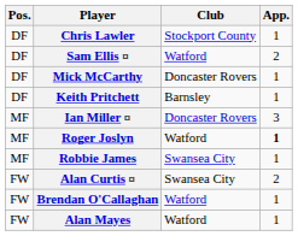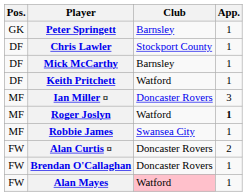 <table class="wikitable plainrowheaders" style="text-align: left">
 <tr>
 <th scope=col>Pos.</th>
 <th scope=col>Player</th>
 <th scope=col>Club</th>
 <th scope=col>App.</th>
+</tr>
+<tr>
+<td style=text-align:center>GK</td>
+<th scope=row><a href='#'>Peter Springett</a></th>
+<td><a href='#'>Barnsley</a></td>
+<td style=text-align:center>1</td>
 </tr>
 <tr>
 <td style=text-align:center>DF</td>
 <th scope=row><a href='#'>Chris Lawler</a></th>
 <td><a href='#'>Stockport County</a></td>
 <td style=text-align:center>1</td>
 </tr>
 <tr>
 <td style=text-align:center>DF</td>
-<th scope=row><a href='#'>Sam Ellis</a> ¤</th>
-<td><a href='#'>Watford</a></td>
-<td style=text-align:center>2</td>
-</tr>
-<tr>
-<td style=text-align:center>DF</td>
 <th scope=row><a href='#'>Mick McCarthy</a></th>
-<td>Doncaster Rovers</td>
+<td>Barnsley</td>
 <td style=text-align:center>1</td>
 </tr>
 <tr>
 <td style=text-align:center>DF</td>
 <th scope=row><a href='#'>Keith Pritchett</a></th>
-<td>Barnsley</td>
+<td>Watford</td>
 <td style=text-align:center>1</td>
 </tr>
 <tr>
 <td style=text-align:center>MF</td>
 <th scope=row><a href='#'>Ian Miller</a> ¤</th>
 <td><a href='#'>Doncaster Rovers</a></td>
 <td style=text-align:center>3</td>
 </tr>
 <tr>
 <td style=text-align:center>MF</td>
 <th scope=row><a href='#'>Roger Joslyn</a></th>
 <td>Watford</td>
 <td style=text-align:center><strong>1</strong></td>
 </tr>
 <tr>
 <td style=text-align:center>MF</td>
 <th scope=row><a href='#'>Robbie James</a></th>
 <td><a href='#'>Swansea City</a></td>
 <td style=text-align:center>1</td>
 </tr>
 <tr>
 <td style=text-align:center>FW</td>
 <th scope=row><a href='#'>Alan Curtis</a> ¤</th>
-<td>Swansea City</td>
+<td>Doncaster Rovers</td>
 <td style=text-align:center>2</td>
 </tr>
 <tr>
 <td style=text-align:center>FW</td>
 <th scope=row><a href='#'>Brendan O'Callaghan</a></th>
-<td><a href='#'>Watford</a></td>
+<td>Doncaster Rovers</td>
 <td style=text-align:center>1</td>
 </tr>
 <tr>
 <td style=text-align:center>FW</td>
 <th scope=row><a href='#'>Alan Mayes</a></th>
-<td>Watford</td>
+<td style="background: pink;">Watford</td>
 <td style=text-align:center>1</td>
 </tr>
 </table>
